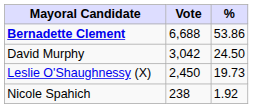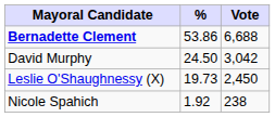 <table class="wikitable">
 <tr>
 <th style="background:#ddf; width:200px;">Mayoral Candidate</th>
+<th style="background:#ddf; width:30px;">%</th>
 <th style="background:#ddf; width:50px;">Vote</th>
-<th style="background:#ddf; width:30px;">%</th>
 </tr>
 <tr>
 <td><strong><a href='#'>Bernadette Clement</a></strong></td>
+<td>53.86</td>
 <td>6,688</td>
-<td>53.86</td>
 </tr>
 <tr>
 <td>David Murphy</td>
+<td>24.50</td>
 <td>3,042</td>
-<td>24.50</td>
 </tr>
 <tr>
 <td><a href='#'>Leslie O'Shaughnessy</a> (X)</td>
+<td>19.73</td>
 <td>2,450</td>
-<td>19.73</td>
 </tr>
 <tr>
 <td>Nicole Spahich</td>
+<td>1.92</td>
 <td>238</td>
-<td>1.92</td>
 </tr>
 </table>
